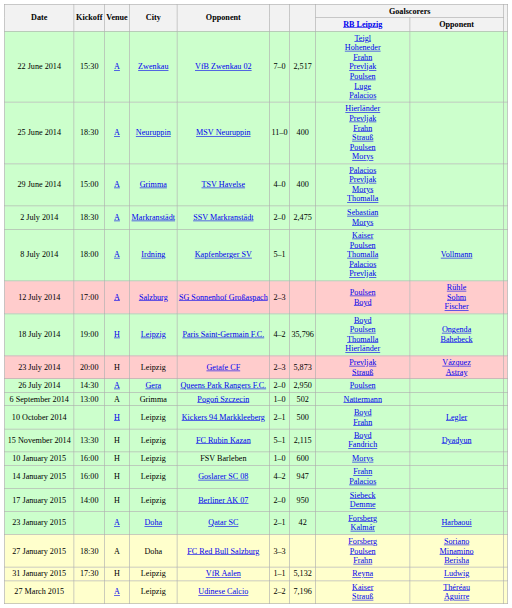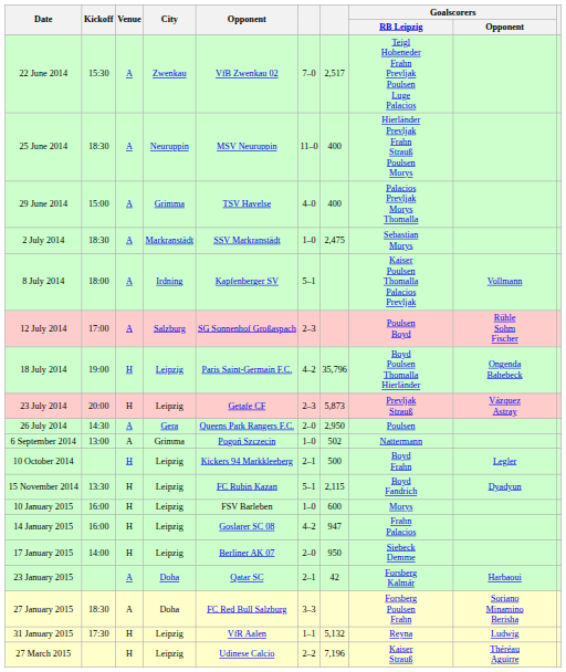 <table class="wikitable" Style="text-align: center;font-size:85%">
 <tr>
 <th rowspan="2" style="width:110px">Date</th>
 <th rowspan="2">Kickoff</th>
 <th rowspan="2">Venue</th>
 <th rowspan="2">City</th>
 <th rowspan="2">Opponent</th>
 <th rowspan="2"></th>
 <th rowspan="2"></th>
 <th colspan="2">Goalscorers</th>
 <th rowspan="2"></th>
 </tr>
 <tr>
 <th style="width:150px"><a href='#'>RB Leipzig</a></th>
 <th style="width:150px">Opponent</th>
 </tr>
 <tr style="background:#cfc">
 <td>22 June 2014</td>
 <td>15:30</td>
 <td><a href='#'>A</a></td>
 <td><a href='#'>Zwenkau</a></td>
 <td><a href='#'>VfB Zwenkau 02</a></td>
 <td>7–0</td>
 <td>2,517</td>
 <td><a href='#'>Teigl</a> <br><a href='#'>Hoheneder</a> <br><a href='#'>Frahn</a> <br><a href='#'>Prevljak</a> <br><a href='#'>Poulsen</a> <br><a href='#'>Luge</a> <br><a href='#'>Palacios</a> </td>
 <td></td>
 <td></td>
 </tr>
 <tr style="background:#cfc">
 <td>25 June 2014</td>
 <td>18:30</td>
 <td><a href='#'>A</a></td>
 <td><a href='#'>Neuruppin</a></td>
 <td><a href='#'>MSV Neuruppin</a></td>
 <td>11–0</td>
 <td>400</td>
 <td><a href='#'>Hierländer</a> <br><a href='#'>Prevljak</a> <br><a href='#'>Frahn</a>  <br><a href='#'>Strauß</a> <br><a href='#'>Poulsen</a> <br><a href='#'>Morys</a> </td>
 <td></td>
 <td></td>
 </tr>
 <tr style="background:#cfc">
 <td>29 June 2014</td>
 <td>15:00</td>
 <td><a href='#'>A</a></td>
 <td><a href='#'>Grimma</a></td>
 <td><a href='#'>TSV Havelse</a></td>
 <td>4–0</td>
 <td>400</td>
 <td><a href='#'>Palacios</a> <br><a href='#'>Prevljak</a> <br><a href='#'>Morys</a> <br><a href='#'>Thomalla</a> </td>
 <td></td>
 <td></td>
 </tr>
 <tr style="background:#cfc">
 <td>2 July 2014</td>
 <td>18:30</td>
 <td><a href='#'>A</a></td>
 <td><a href='#'>Markranstädt</a></td>
 <td><a href='#'>SSV Markranstädt</a></td>
-<td>2–0</td>
+<td>1–0</td>
 <td>2,475</td>
 <td><a href='#'>Sebastian</a> <br><a href='#'>Morys</a> </td>
 <td></td>
 <td></td>
 </tr>
 <tr style="background:#cfc">
 <td>8 July 2014</td>
 <td>18:00</td>
 <td><a href='#'>A</a></td>
 <td><a href='#'>Irdning</a></td>
 <td><a href='#'>Kapfenberger SV</a></td>
 <td>5–1</td>
 <td></td>
 <td><a href='#'>Kaiser</a> <br><a href='#'>Poulsen</a> <br><a href='#'>Thomalla</a> <br><a href='#'>Palacios</a> <br><a href='#'>Prevljak</a> </td>
 <td><a href='#'>Vollmann</a> </td>
 <td></td>
 </tr>
 <tr style="background:#fcc">
 <td>12 July 2014</td>
 <td>17:00</td>
 <td><a href='#'>A</a></td>
 <td><a href='#'>Salzburg</a></td>
 <td><a href='#'>SG Sonnenhof Großaspach</a></td>
 <td>2–3</td>
 <td></td>
 <td><a href='#'>Poulsen</a> <br><a href='#'>Boyd</a> </td>
 <td><a href='#'>Rühle</a> <br><a href='#'>Sohm</a> <br><a href='#'>Fischer</a> </td>
 <td></td>
 </tr>
 <tr style="background:#cfc">
 <td>18 July 2014</td>
 <td>19:00</td>
 <td><a href='#'>H</a></td>
 <td><a href='#'>Leipzig</a></td>
 <td><a href='#'>Paris Saint-Germain F.C.</a></td>
 <td>4–2</td>
 <td>35,796</td>
 <td><a href='#'>Boyd</a> <br><a href='#'>Poulsen</a> <br><a href='#'>Thomalla</a> <br><a href='#'>Hierländer</a> </td>
 <td><a href='#'>Ongenda</a> <br><a href='#'>Bahebeck</a> </td>
 <td></td>
 </tr>
 <tr style="background:#fcc">
 <td>23 July 2014</td>
 <td>20:00</td>
 <td>H</td>
 <td>Leipzig</td>
 <td><a href='#'>Getafe CF</a></td>
 <td>2–3</td>
 <td>5,873</td>
 <td><a href='#'>Prevljak</a> <br><a href='#'>Strauß</a> </td>
 <td><a href='#'>Vázquez</a> <br><a href='#'>Astray</a> </td>
 <td></td>
 </tr>
 <tr style="background:#cfc">
 <td>26 July 2014</td>
 <td>14:30</td>
 <td><a href='#'>A</a></td>
 <td><a href='#'>Gera</a></td>
 <td><a href='#'>Queens Park Rangers F.C.</a></td>
 <td>2–0</td>
 <td>2,950</td>
 <td><a href='#'>Poulsen</a> </td>
 <td></td>
 <td></td>
 </tr>
 <tr style="background:#cfc">
 <td>6 September 2014</td>
 <td>13:00</td>
 <td>A</td>
 <td>Grimma</td>
 <td><a href='#'>Pogoń Szczecin</a></td>
 <td>1–0</td>
 <td>502</td>
 <td><a href='#'>Nattermann</a> </td>
 <td></td>
 <td></td>
 </tr>
 <tr style="background:#cfc">
 <td>10 October 2014</td>
 <td></td>
 <td><a href='#'>H</a></td>
 <td>Leipzig</td>
 <td><a href='#'>Kickers 94 Markkleeberg</a></td>
 <td>2–1</td>
 <td>500</td>
 <td><a href='#'>Boyd</a> <br><a href='#'>Frahn</a> </td>
 <td><a href='#'>Legler</a> </td>
 <td></td>
 </tr>
 <tr style="background:#cfc">
 <td>15 November 2014</td>
 <td>13:30</td>
 <td>H</td>
 <td>Leipzig</td>
 <td><a href='#'>FC Rubin Kazan</a></td>
 <td>5–1</td>
 <td>2,115</td>
 <td><a href='#'>Boyd</a> <br><a href='#'>Fandrich</a> </td>
 <td><a href='#'>Dyadyun</a> </td>
 <td></td>
 </tr>
 <tr style="background:#cfc">
 <td>10 January 2015</td>
 <td>16:00</td>
 <td>H</td>
 <td>Leipzig</td>
 <td>FSV Barleben</td>
 <td>1–0</td>
 <td>600</td>
 <td><a href='#'>Morys</a> </td>
 <td></td>
 <td></td>
 </tr>
 <tr style="background:#cfc">
 <td>14 January 2015</td>
 <td>16:00</td>
 <td>H</td>
 <td>Leipzig</td>
 <td><a href='#'>Goslarer SC 08</a></td>
 <td>4–2</td>
 <td>947</td>
 <td><a href='#'>Frahn</a> <br><a href='#'>Palacios</a> </td>
 <td></td>
 <td></td>
 </tr>
 <tr style="background:#cfc">
 <td>17 January 2015</td>
 <td>14:00</td>
 <td>H</td>
 <td>Leipzig</td>
 <td><a href='#'>Berliner AK 07</a></td>
 <td>2–0</td>
 <td>950</td>
 <td><a href='#'>Siebeck</a> <br><a href='#'>Demme</a> </td>
 <td></td>
 <td></td>
 </tr>
 <tr style="background:#cfc">
 <td>23 January 2015</td>
 <td></td>
 <td><a href='#'>A</a></td>
 <td><a href='#'>Doha</a></td>
 <td><a href='#'>Qatar SC</a></td>
 <td>2–1</td>
 <td>42</td>
 <td><a href='#'>Forsberg</a> <br><a href='#'>Kalmár</a> </td>
 <td><a href='#'>Harbaoui</a> </td>
 <td></td>
 </tr>
 <tr style="background:#ffc">
 <td>27 January 2015</td>
 <td>18:30</td>
 <td>A</td>
 <td>Doha</td>
 <td><a href='#'>FC Red Bull Salzburg</a></td>
 <td>3–3</td>
 <td></td>
 <td><a href='#'>Forsberg</a> <br><a href='#'>Poulsen</a> <br><a href='#'>Frahn</a> </td>
 <td><a href='#'>Soriano</a> <br><a href='#'>Minamino</a> <br><a href='#'>Berisha</a> </td>
 <td></td>
 </tr>
 <tr style="background:#ffc">
 <td>31 January 2015</td>
 <td>17:30</td>
 <td>H</td>
 <td>Leipzig</td>
 <td><a href='#'>VfR Aalen</a></td>
 <td>1–1</td>
 <td>5,132</td>
 <td><a href='#'>Reyna</a> </td>
 <td><a href='#'>Ludwig</a> </td>
 <td></td>
 </tr>
 <tr style="background:#ffc">
 <td>27 March 2015</td>
 <td></td>
-<td><a href='#'>A</a></td>
+<td>H</td>
 <td>Leipzig</td>
 <td><a href='#'>Udinese Calcio</a></td>
 <td>2–2</td>
 <td>7,196</td>
 <td><a href='#'>Kaiser</a> <br><a href='#'>Strauß</a> </td>
 <td><a href='#'>Théréau</a> <br><a href='#'>Aguirre</a> </td>
 <td></td>
 </tr>
 </table>
